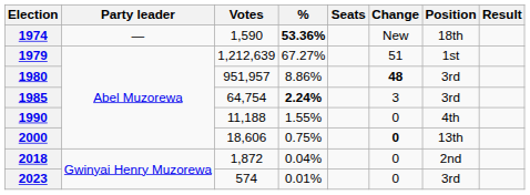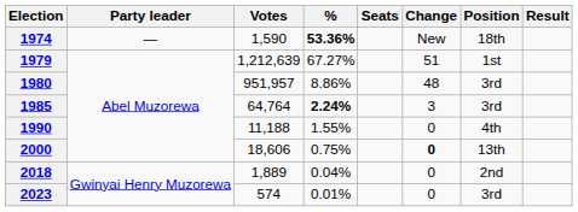 <table class=wikitable style=text-align:center>
 <tr>
 <th>Election</th>
 <th>Party leader</th>
 <th>Votes</th>
 <th>%</th>
 <th>Seats</th>
 <th>Change</th>
 <th>Position</th>
 <th>Result</th>
 </tr>
 <tr>
 <th><a href='#'>1974</a></th>
 <td>—</td>
 <td>1,590</td>
 <td><strong>53.36%</strong></td>
 <td></td>
 <td>New</td>
 <td> 18th</td>
 <td></td>
 </tr>
 <tr>
 <th><a href='#'>1979</a></th>
 <td rowspan="5"><a href='#'>Abel Muzorewa</a></td>
 <td>1,212,639</td>
 <td>67.27%</td>
 <td></td>
 <td> 51</td>
 <td> 1st</td>
 <td></td>
 </tr>
 <tr>
 <th><a href='#'>1980</a></th>
 <td>951,957</td>
 <td>8.86%</td>
 <td></td>
-<td><strong> 48</strong></td>
+<td> 48</td>
 <td> 3rd</td>
 <td></td>
 </tr>
 <tr>
 <th><a href='#'>1985</a></th>
-<td>64,754</td>
+<td>64,764</td>
 <td><strong>2.24%</strong></td>
 <td></td>
 <td> 3</td>
 <td> 3rd</td>
 <td></td>
 </tr>
 <tr>
 <th><a href='#'>1990</a></th>
 <td>11,188</td>
 <td>1.55%</td>
 <td></td>
 <td> 0</td>
 <td> 4th</td>
 <td></td>
 </tr>
 <tr>
 <th><a href='#'>2000</a></th>
 <td>18,606</td>
 <td>0.75%</td>
 <td></td>
 <td><strong> 0</strong></td>
 <td> 13th</td>
 <td></td>
 </tr>
 <tr>
 <th><a href='#'>2018</a></th>
 <td rowspan=2><a href='#'>Gwinyai Henry Muzorewa</a></td>
-<td>1,872</td>
+<td>1,889</td>
 <td>0.04%</td>
 <td></td>
 <td> 0</td>
 <td> 2nd</td>
 <td></td>
 </tr>
 <tr>
 <th><a href='#'>2023</a></th>
 <td>574</td>
 <td>0.01%</td>
 <td></td>
 <td> 0</td>
 <td> 3rd</td>
 <td></td>
 </tr>
 </table>
